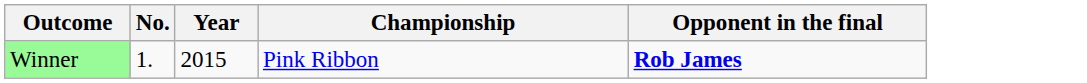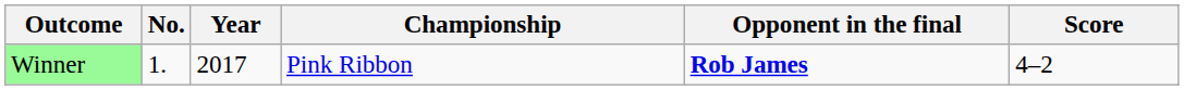 <table class="sortable wikitable">
 <tr>
 <th width="80">Outcome</th>
 <th width="20">No.</th>
 <th width="50">Year</th>
 <th style="width:250px;">Championship</th>
 <th style="width:200px;">Opponent in the final</th>
+<th style="width:100px;">Score</th>
 </tr>
 <tr>
 <td style="background:#98fb98;">Winner</td>
 <td>1.</td>
-<td>2015</td>
+<td>2017</td>
 <td><a href='#'>Pink Ribbon</a></td>
 <td><strong> <a href='#'>Rob James</a></strong></td>
+<td>4–2</td>
 </tr>
 </table>
